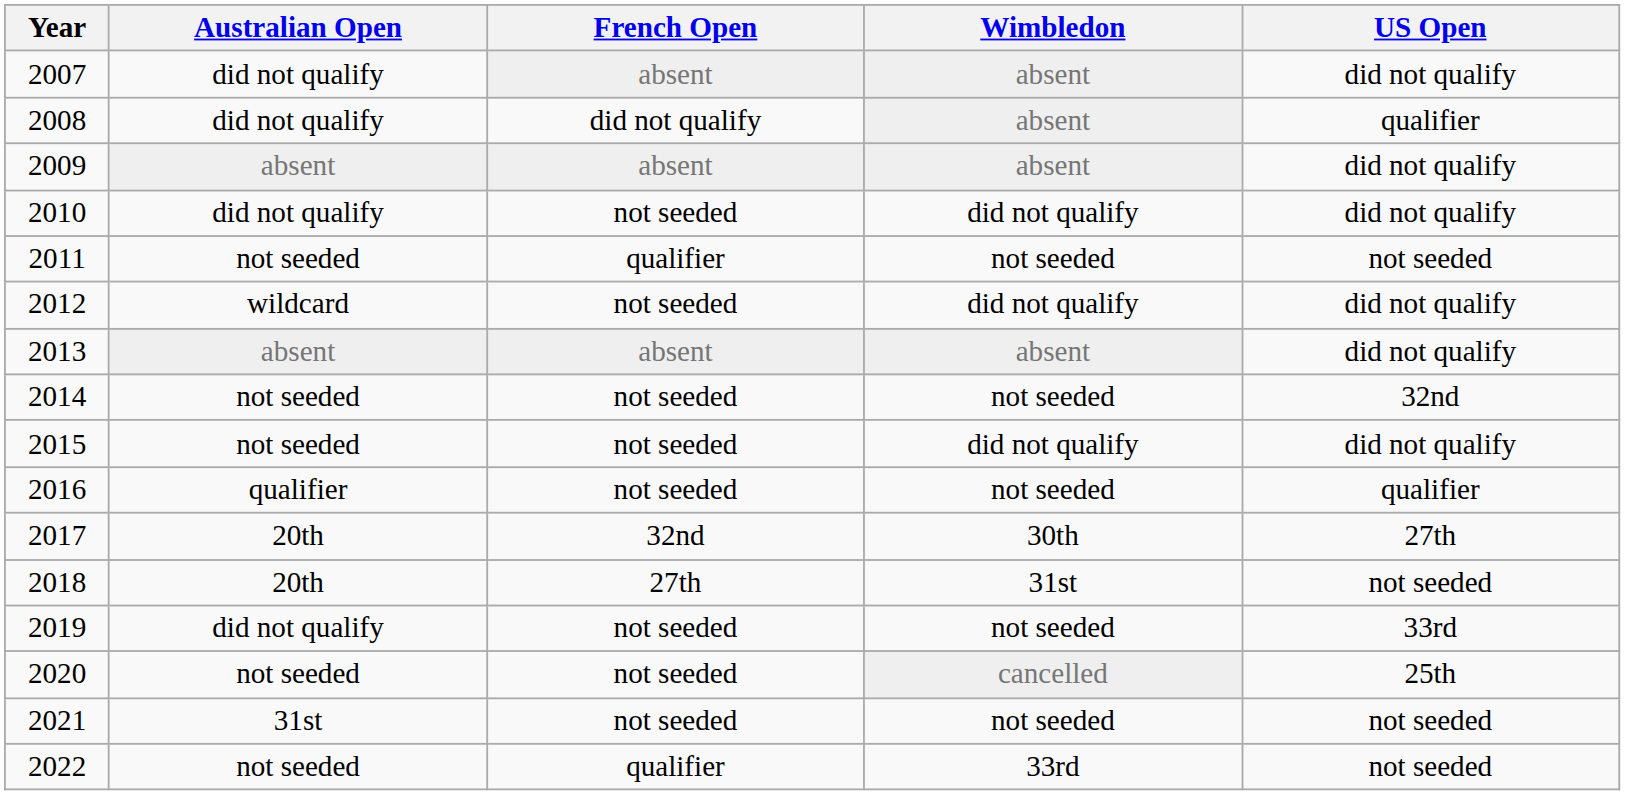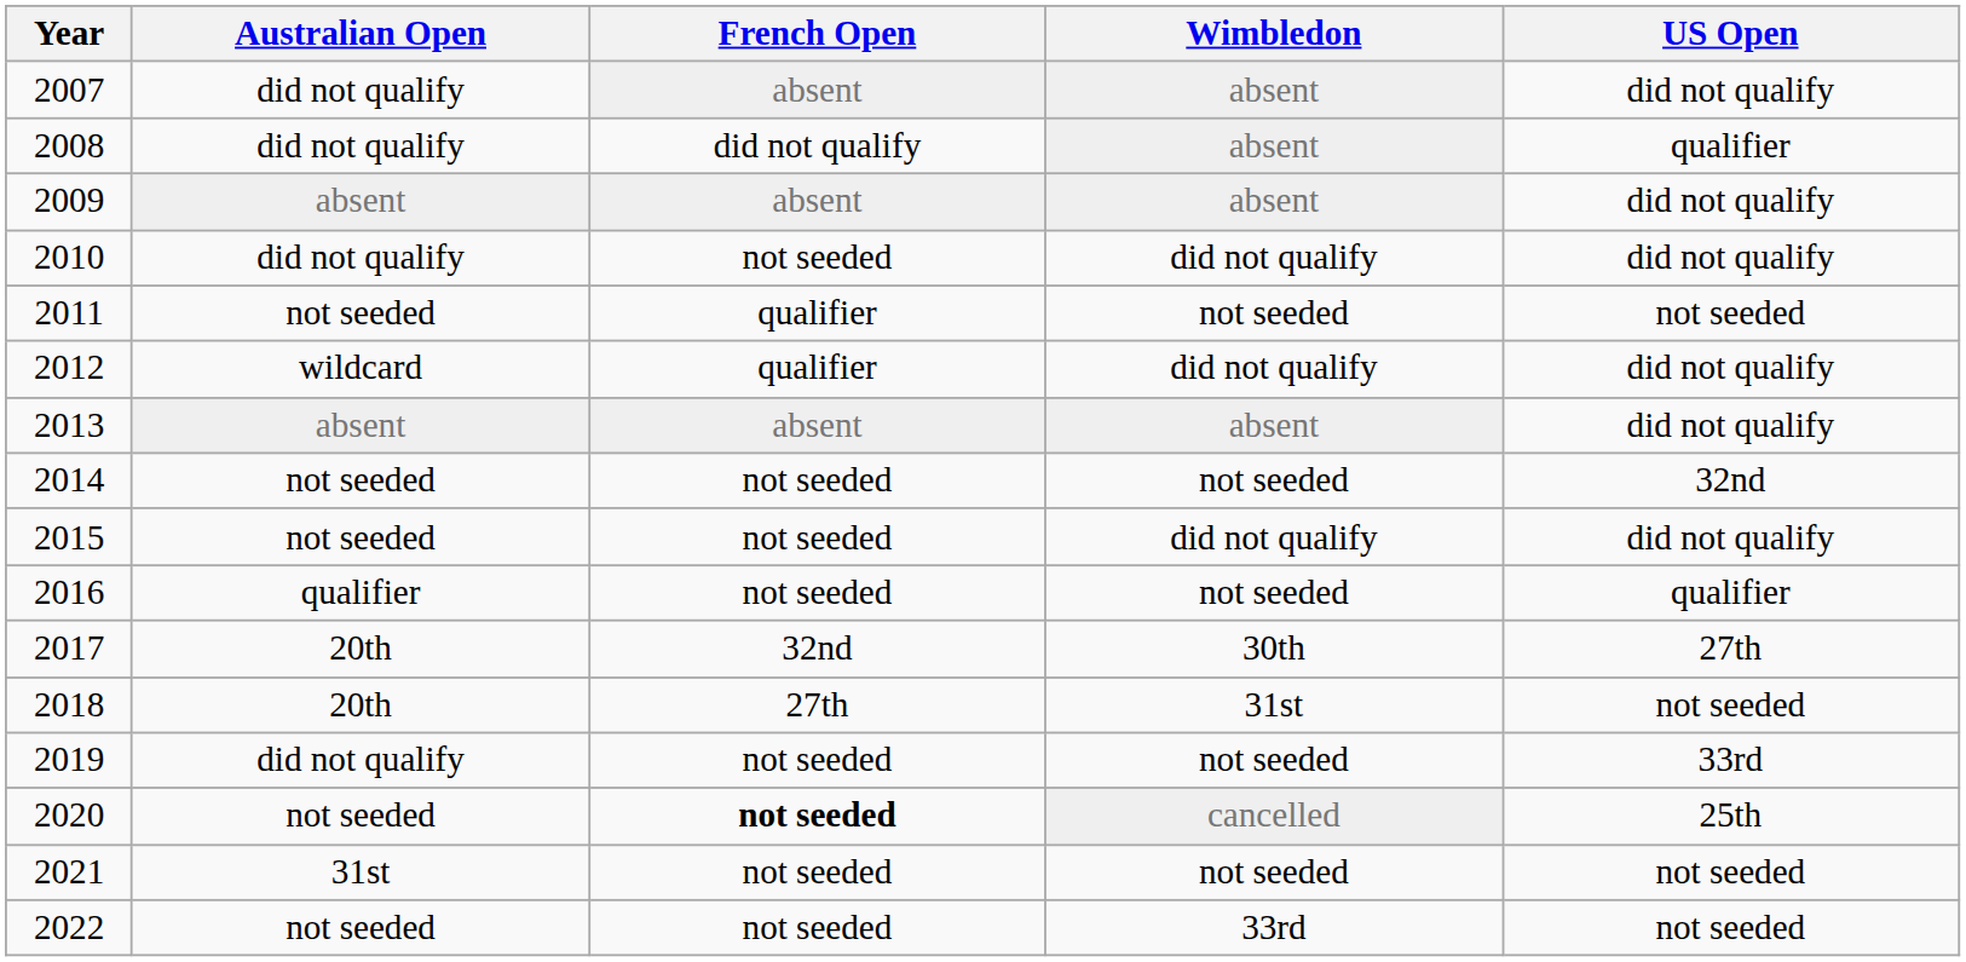 <table class="wikitable" style="text-align:center">
 <tr>
 <th width="50">Year</th>
 <th width="200"><a href='#'>Australian Open</a></th>
 <th width="200"><a href='#'>French Open</a></th>
 <th width="200"><a href='#'>Wimbledon</a></th>
 <th width="200"><a href='#'>US Open</a></th>
 </tr>
 <tr>
 <td>2007</td>
 <td>did not qualify</td>
 <td bgcolor="efefef" style="color:#767676">absent</td>
 <td bgcolor="efefef" style="color:#767676">absent</td>
 <td>did not qualify</td>
 </tr>
 <tr>
 <td>2008</td>
 <td>did not qualify</td>
 <td>did not qualify</td>
 <td bgcolor="efefef" style="color:#767676">absent</td>
 <td>qualifier</td>
 </tr>
 <tr>
 <td>2009</td>
 <td bgcolor="efefef" style="color:#767676">absent</td>
 <td bgcolor="efefef" style="color:#767676">absent</td>
 <td bgcolor="efefef" style="color:#767676">absent</td>
 <td>did not qualify</td>
 </tr>
 <tr>
 <td>2010</td>
 <td>did not qualify</td>
 <td>not seeded</td>
 <td>did not qualify</td>
 <td>did not qualify</td>
 </tr>
 <tr>
 <td>2011</td>
 <td>not seeded</td>
 <td>qualifier</td>
 <td>not seeded</td>
 <td>not seeded</td>
 </tr>
 <tr>
 <td>2012</td>
 <td>wildcard</td>
-<td>not seeded</td>
+<td>qualifier</td>
 <td>did not qualify</td>
 <td>did not qualify</td>
 </tr>
 <tr>
 <td>2013</td>
 <td bgcolor="efefef" style="color:#767676">absent</td>
 <td bgcolor="efefef" style="color:#767676">absent</td>
 <td bgcolor="efefef" style="color:#767676">absent</td>
 <td>did not qualify</td>
 </tr>
 <tr>
 <td>2014</td>
 <td>not seeded</td>
 <td>not seeded</td>
 <td>not seeded</td>
 <td>32nd</td>
 </tr>
 <tr>
 <td>2015</td>
 <td>not seeded</td>
 <td>not seeded</td>
 <td>did not qualify</td>
 <td>did not qualify</td>
 </tr>
 <tr>
 <td>2016</td>
 <td>qualifier</td>
 <td>not seeded</td>
 <td>not seeded</td>
 <td>qualifier</td>
 </tr>
 <tr>
 <td>2017</td>
 <td>20th</td>
 <td>32nd</td>
 <td>30th</td>
 <td>27th</td>
 </tr>
 <tr>
 <td>2018</td>
 <td>20th</td>
 <td>27th</td>
 <td>31st</td>
 <td>not seeded</td>
 </tr>
 <tr>
 <td>2019</td>
 <td>did not qualify</td>
 <td>not seeded</td>
 <td>not seeded</td>
 <td>33rd</td>
 </tr>
 <tr>
 <td>2020</td>
 <td>not seeded</td>
-<td>not seeded</td>
+<td><strong>not seeded</strong></td>
 <td bgcolor="efefef" style="color:#767676">cancelled</td>
 <td>25th</td>
 </tr>
 <tr>
 <td>2021</td>
 <td>31st</td>
 <td>not seeded</td>
 <td>not seeded</td>
 <td>not seeded</td>
 </tr>
 <tr>
 <td>2022</td>
 <td>not seeded</td>
-<td>qualifier</td>
+<td>not seeded</td>
 <td>33rd</td>
 <td>not seeded</td>
 </tr>
 </table>
